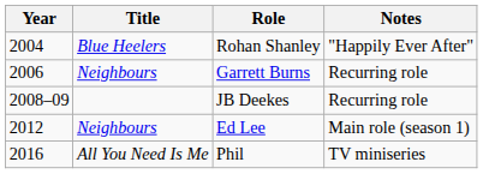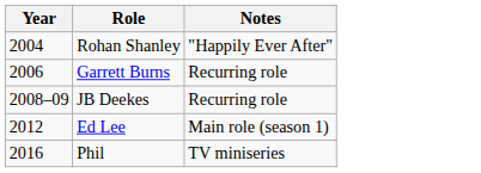 <table class="wikitable sortable">
 <tr>
 <th>Year</th>
-<th>Title</th>
 <th>Role</th>
 <th class="unsortable">Notes</th>
 </tr>
 <tr>
 <td>2004</td>
-<td><em><a href='#'>Blue Heelers</a></em></td>
 <td>Rohan Shanley</td>
 <td>"Happily Ever After"</td>
 </tr>
 <tr>
 <td>2006</td>
-<td><em><a href='#'>Neighbours</a></em></td>
 <td><a href='#'>Garrett Burns</a></td>
 <td>Recurring role</td>
 </tr>
 <tr>
 <td>2008–09</td>
-<td><em></em></td>
 <td>JB Deekes</td>
 <td>Recurring role</td>
 </tr>
 <tr>
 <td>2012</td>
-<td><em><a href='#'>Neighbours</a></em></td>
 <td><a href='#'>Ed Lee</a></td>
 <td>Main role (season 1)</td>
 </tr>
 <tr>
 <td>2016</td>
-<td><em>All You Need Is Me</em></td>
 <td>Phil</td>
 <td>TV miniseries</td>
 </tr>
 </table>
